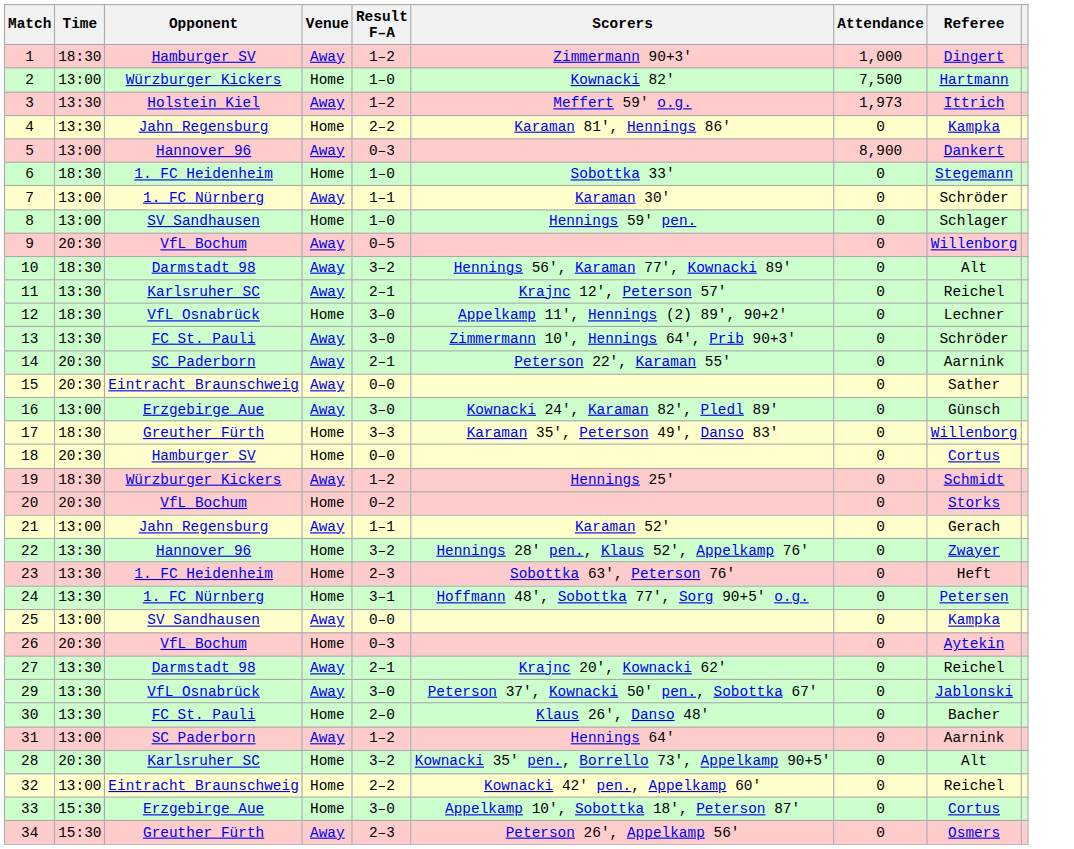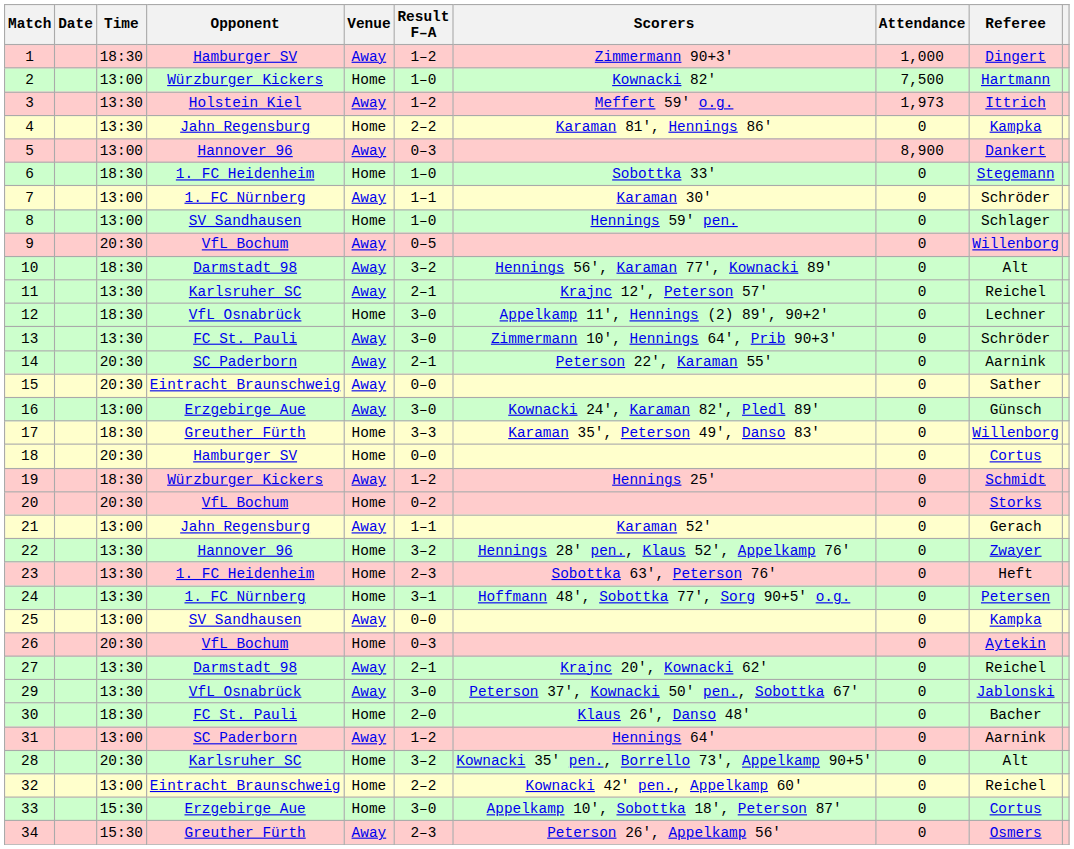 <table class="wikitable sortable" style="text-align:center">
 <tr>
 <th>Match</th>
+<th>Date</th>
 <th>Time</th>
 <th>Opponent</th>
 <th>Venue</th>
 <th>Result<br>F–A</th>
 <th class="unsortable">Scorers</th>
 <th>Attendance</th>
 <th>Referee</th>
 <th class="unsortable"></th>
 </tr>
 <tr bgcolor="#fcc">
 <td>1</td>
+<td></td>
 <td>18:30</td>
 <td><a href='#'>Hamburger SV</a></td>
 <td><a href='#'>Away</a></td>
 <td>1–2</td>
 <td><a href='#'>Zimmermann</a> 90+3'</td>
 <td>1,000</td>
 <td><a href='#'>Dingert</a></td>
 <td></td>
 </tr>
 <tr bgcolor="#cfc">
 <td>2</td>
+<td></td>
 <td>13:00</td>
 <td><a href='#'>Würzburger Kickers</a></td>
 <td>Home</td>
 <td>1–0</td>
 <td><a href='#'>Kownacki</a> 82'</td>
 <td>7,500</td>
 <td><a href='#'>Hartmann</a></td>
 <td></td>
 </tr>
 <tr bgcolor="#fcc">
 <td>3</td>
+<td></td>
 <td>13:30</td>
 <td><a href='#'>Holstein Kiel</a></td>
 <td><a href='#'>Away</a></td>
 <td>1–2</td>
 <td><a href='#'>Meffert</a> 59' <a href='#'>o.g.</a></td>
 <td>1,973</td>
 <td><a href='#'>Ittrich</a></td>
 <td></td>
 </tr>
 <tr bgcolor="#ffc">
 <td>4</td>
+<td></td>
 <td>13:30</td>
 <td><a href='#'>Jahn Regensburg</a></td>
 <td>Home</td>
 <td>2–2</td>
 <td><a href='#'>Karaman</a> 81', <a href='#'>Hennings</a> 86'</td>
 <td>0</td>
 <td><a href='#'>Kampka</a></td>
 <td></td>
 </tr>
 <tr bgcolor="#fcc">
 <td>5</td>
+<td></td>
 <td>13:00</td>
 <td><a href='#'>Hannover 96</a></td>
 <td><a href='#'>Away</a></td>
 <td>0–3</td>
 <td></td>
 <td>8,900</td>
 <td><a href='#'>Dankert</a></td>
 <td></td>
 </tr>
 <tr bgcolor="#cfc">
 <td>6</td>
+<td></td>
 <td>18:30</td>
 <td><a href='#'>1. FC Heidenheim</a></td>
 <td>Home</td>
 <td>1–0</td>
 <td><a href='#'>Sobottka</a> 33'</td>
 <td>0</td>
 <td><a href='#'>Stegemann</a></td>
 <td></td>
 </tr>
 <tr bgcolor="#ffc">
 <td>7</td>
+<td></td>
 <td>13:00</td>
 <td><a href='#'>1. FC Nürnberg</a></td>
 <td><a href='#'>Away</a></td>
 <td>1–1</td>
 <td><a href='#'>Karaman</a> 30'</td>
 <td>0</td>
 <td>Schröder</td>
 <td></td>
 </tr>
 <tr bgcolor="#cfc">
 <td>8</td>
+<td></td>
 <td>13:00</td>
 <td><a href='#'>SV Sandhausen</a></td>
 <td>Home</td>
 <td>1–0</td>
 <td><a href='#'>Hennings</a> 59' <a href='#'>pen.</a></td>
 <td>0</td>
 <td>Schlager</td>
 <td></td>
 </tr>
 <tr bgcolor="#fcc">
 <td>9</td>
+<td></td>
 <td>20:30</td>
 <td><a href='#'>VfL Bochum</a></td>
 <td><a href='#'>Away</a></td>
 <td>0–5</td>
 <td></td>
 <td>0</td>
 <td><a href='#'>Willenborg</a></td>
 <td></td>
 </tr>
 <tr bgcolor="#cfc">
 <td>10</td>
+<td></td>
 <td>18:30</td>
 <td><a href='#'>Darmstadt 98</a></td>
 <td><a href='#'>Away</a></td>
 <td>3–2</td>
 <td><a href='#'>Hennings</a> 56', <a href='#'>Karaman</a> 77', <a href='#'>Kownacki</a> 89'</td>
 <td>0</td>
 <td>Alt</td>
 <td></td>
 </tr>
 <tr bgcolor="#cfc">
 <td>11</td>
+<td></td>
 <td>13:30</td>
 <td><a href='#'>Karlsruher SC</a></td>
 <td><a href='#'>Away</a></td>
 <td>2–1</td>
 <td><a href='#'>Krajnc</a> 12', <a href='#'>Peterson</a> 57'</td>
 <td>0</td>
 <td>Reichel</td>
 <td></td>
 </tr>
 <tr bgcolor="#cfc">
 <td>12</td>
+<td></td>
 <td>18:30</td>
 <td><a href='#'>VfL Osnabrück</a></td>
 <td>Home</td>
 <td>3–0</td>
 <td><a href='#'>Appelkamp</a> 11', <a href='#'>Hennings</a> (2) 89', 90+2'</td>
 <td>0</td>
 <td>Lechner</td>
 <td></td>
 </tr>
 <tr bgcolor="#cfc">
 <td>13</td>
+<td></td>
 <td>13:30</td>
 <td><a href='#'>FC St. Pauli</a></td>
 <td><a href='#'>Away</a></td>
 <td>3–0</td>
 <td><a href='#'>Zimmermann</a> 10', <a href='#'>Hennings</a> 64', <a href='#'>Prib</a> 90+3'</td>
 <td>0</td>
 <td>Schröder</td>
 <td></td>
 </tr>
 <tr bgcolor="#cfc">
 <td>14</td>
+<td></td>
 <td>20:30</td>
 <td><a href='#'>SC Paderborn</a></td>
 <td><a href='#'>Away</a></td>
 <td>2–1</td>
 <td><a href='#'>Peterson</a> 22', <a href='#'>Karaman</a> 55'</td>
 <td>0</td>
 <td>Aarnink</td>
 <td></td>
 </tr>
 <tr bgcolor="#ffc">
 <td>15</td>
+<td></td>
 <td>20:30</td>
 <td><a href='#'>Eintracht Braunschweig</a></td>
 <td><a href='#'>Away</a></td>
 <td>0–0</td>
 <td></td>
 <td>0</td>
 <td>Sather</td>
 <td></td>
 </tr>
 <tr bgcolor="#cfc">
 <td>16</td>
+<td></td>
 <td>13:00</td>
 <td><a href='#'>Erzgebirge Aue</a></td>
 <td><a href='#'>Away</a></td>
 <td>3–0</td>
 <td><a href='#'>Kownacki</a> 24', <a href='#'>Karaman</a> 82', <a href='#'>Pledl</a> 89'</td>
 <td>0</td>
 <td>Günsch</td>
 <td></td>
 </tr>
 <tr bgcolor="#ffc">
 <td>17</td>
+<td></td>
 <td>18:30</td>
 <td><a href='#'>Greuther Fürth</a></td>
 <td>Home</td>
 <td>3–3</td>
 <td><a href='#'>Karaman</a> 35', <a href='#'>Peterson</a> 49', <a href='#'>Danso</a> 83'</td>
 <td>0</td>
 <td><a href='#'>Willenborg</a></td>
 <td></td>
 </tr>
 <tr bgcolor="#ffc">
 <td>18</td>
+<td></td>
 <td>20:30</td>
 <td><a href='#'>Hamburger SV</a></td>
 <td>Home</td>
 <td>0–0</td>
 <td></td>
 <td>0</td>
 <td><a href='#'>Cortus</a></td>
 <td></td>
 </tr>
 <tr bgcolor="#fcc">
 <td>19</td>
+<td></td>
 <td>18:30</td>
 <td><a href='#'>Würzburger Kickers</a></td>
 <td><a href='#'>Away</a></td>
 <td>1–2</td>
 <td><a href='#'>Hennings</a> 25'</td>
 <td>0</td>
 <td><a href='#'>Schmidt</a></td>
 <td></td>
 </tr>
 <tr bgcolor="#fcc">
 <td>20</td>
+<td></td>
 <td>20:30</td>
 <td><a href='#'>VfL Bochum</a></td>
 <td>Home</td>
 <td>0–2</td>
 <td></td>
 <td>0</td>
 <td><a href='#'>Storks</a></td>
 <td></td>
 </tr>
 <tr bgcolor="#ffc">
 <td>21</td>
+<td></td>
 <td>13:00</td>
 <td><a href='#'>Jahn Regensburg</a></td>
 <td><a href='#'>Away</a></td>
 <td>1–1</td>
 <td><a href='#'>Karaman</a> 52'</td>
 <td>0</td>
 <td>Gerach</td>
 <td></td>
 </tr>
 <tr bgcolor="#cfc">
 <td>22</td>
+<td></td>
 <td>13:30</td>
 <td><a href='#'>Hannover 96</a></td>
 <td>Home</td>
 <td>3–2</td>
 <td><a href='#'>Hennings</a> 28' <a href='#'>pen.</a>, <a href='#'>Klaus</a> 52', <a href='#'>Appelkamp</a> 76'</td>
 <td>0</td>
 <td><a href='#'>Zwayer</a></td>
 <td></td>
 </tr>
 <tr bgcolor="#fcc">
 <td>23</td>
+<td></td>
 <td>13:30</td>
 <td><a href='#'>1. FC Heidenheim</a></td>
 <td>Home</td>
 <td>2–3</td>
 <td><a href='#'>Sobottka</a> 63', <a href='#'>Peterson</a> 76'</td>
 <td>0</td>
 <td>Heft</td>
 <td></td>
 </tr>
 <tr bgcolor="#cfc">
 <td>24</td>
+<td></td>
 <td>13:30</td>
 <td><a href='#'>1. FC Nürnberg</a></td>
 <td>Home</td>
 <td>3–1</td>
 <td><a href='#'>Hoffmann</a> 48', <a href='#'>Sobottka</a> 77', <a href='#'>Sorg</a> 90+5' <a href='#'>o.g.</a></td>
 <td>0</td>
 <td><a href='#'>Petersen</a></td>
 <td></td>
 </tr>
 <tr bgcolor="#ffc">
 <td>25</td>
+<td></td>
 <td>13:00</td>
 <td><a href='#'>SV Sandhausen</a></td>
 <td><a href='#'>Away</a></td>
 <td>0–0</td>
 <td></td>
 <td>0</td>
 <td><a href='#'>Kampka</a></td>
 <td></td>
 </tr>
 <tr bgcolor="#fcc">
 <td>26</td>
+<td></td>
 <td>20:30</td>
 <td><a href='#'>VfL Bochum</a></td>
 <td>Home</td>
 <td>0–3</td>
 <td></td>
 <td>0</td>
 <td><a href='#'>Aytekin</a></td>
 <td></td>
 </tr>
 <tr bgcolor="#cfc">
 <td>27</td>
+<td></td>
 <td>13:30</td>
 <td><a href='#'>Darmstadt 98</a></td>
 <td><a href='#'>Away</a></td>
 <td>2–1</td>
 <td><a href='#'>Krajnc</a> 20', <a href='#'>Kownacki</a> 62'</td>
 <td>0</td>
 <td>Reichel</td>
 <td></td>
 </tr>
 <tr bgcolor="#cfc">
 <td>29</td>
+<td></td>
 <td>13:30</td>
 <td><a href='#'>VfL Osnabrück</a></td>
 <td><a href='#'>Away</a></td>
 <td>3–0</td>
 <td><a href='#'>Peterson</a> 37', <a href='#'>Kownacki</a> 50' <a href='#'>pen.</a>, <a href='#'>Sobottka</a> 67'</td>
 <td>0</td>
 <td><a href='#'>Jablonski</a></td>
 <td></td>
 </tr>
 <tr bgcolor="#cfc">
 <td>30</td>
-<td>13:30</td>
+<td></td>
+<td>18:30</td>
 <td><a href='#'>FC St. Pauli</a></td>
 <td>Home</td>
 <td>2–0</td>
 <td><a href='#'>Klaus</a> 26', <a href='#'>Danso</a> 48'</td>
 <td>0</td>
 <td>Bacher</td>
 <td></td>
 </tr>
 <tr bgcolor="#fcc">
 <td>31</td>
+<td></td>
 <td>13:00</td>
 <td><a href='#'>SC Paderborn</a></td>
 <td><a href='#'>Away</a></td>
 <td>1–2</td>
 <td><a href='#'>Hennings</a> 64'</td>
 <td>0</td>
 <td>Aarnink</td>
 <td></td>
 </tr>
 <tr bgcolor="#cfc">
 <td>28</td>
+<td></td>
 <td>20:30</td>
 <td><a href='#'>Karlsruher SC</a></td>
 <td>Home</td>
 <td>3–2</td>
 <td><a href='#'>Kownacki</a> 35' <a href='#'>pen.</a>, <a href='#'>Borrello</a> 73', <a href='#'>Appelkamp</a> 90+5'</td>
 <td>0</td>
 <td>Alt</td>
 <td></td>
 </tr>
 <tr bgcolor="#ffc">
 <td>32</td>
+<td></td>
 <td>13:00</td>
 <td><a href='#'>Eintracht Braunschweig</a></td>
 <td>Home</td>
 <td>2–2</td>
 <td><a href='#'>Kownacki</a> 42' <a href='#'>pen.</a>, <a href='#'>Appelkamp</a> 60'</td>
 <td>0</td>
 <td>Reichel</td>
 <td></td>
 </tr>
 <tr bgcolor="#cfc">
 <td>33</td>
+<td></td>
 <td>15:30</td>
 <td><a href='#'>Erzgebirge Aue</a></td>
 <td>Home</td>
 <td>3–0</td>
 <td><a href='#'>Appelkamp</a> 10', <a href='#'>Sobottka</a> 18', <a href='#'>Peterson</a> 87'</td>
 <td>0</td>
 <td><a href='#'>Cortus</a></td>
 <td></td>
 </tr>
 <tr bgcolor="#fcc">
 <td>34</td>
+<td></td>
 <td>15:30</td>
 <td><a href='#'>Greuther Fürth</a></td>
 <td><a href='#'>Away</a></td>
 <td>2–3</td>
 <td><a href='#'>Peterson</a> 26', <a href='#'>Appelkamp</a> 56'</td>
 <td>0</td>
 <td><a href='#'>Osmers</a></td>
 <td></td>
 </tr>
 </table>
